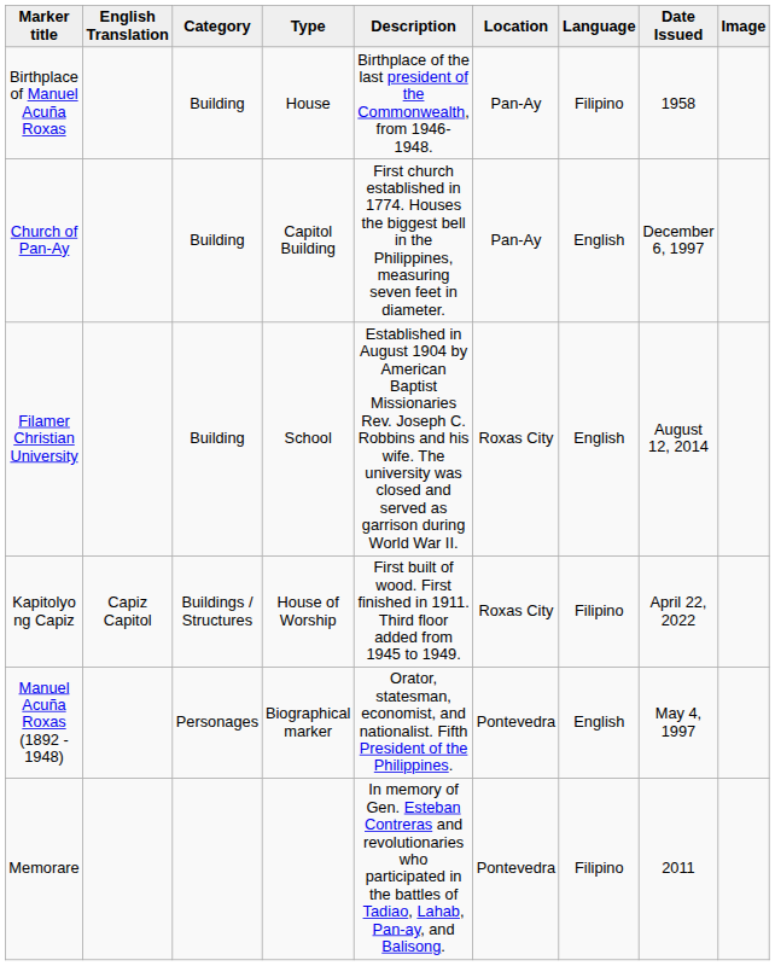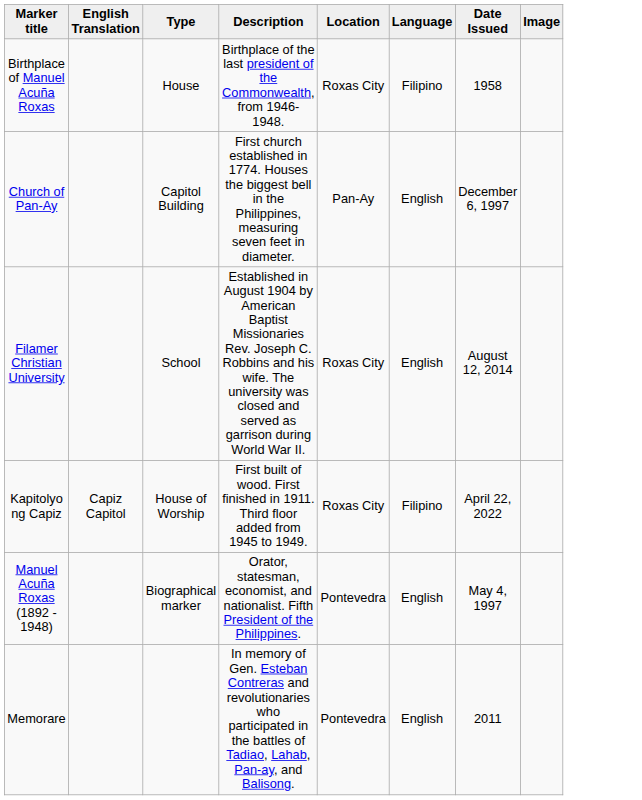 <table class="wikitable" style="width:90%; text-align:center;">
 <tr>
 <th style="width:20%; background:#efefef;">Marker title</th>
 <th style="width:20%; background:#efefef;">English Translation</th>
-<th style="width:10%; background:#efefef;">Category</th>
 <th style="width:10%; background:#efefef;">Type</th>
 <th style="width:20%; background:#efefef;">Description</th>
 <th style="width:20%; background:#efefef;">Location</th>
 <th style="width:10%; background:#efefef;">Language</th>
 <th style="width:10%; background:#efefef;">Date Issued</th>
 <th style="width:10%; background:#efefef;">Image</th>
 </tr>
 <tr>
 <td>Birthplace of <a href='#'>Manuel Acuña Roxas</a></td>
 <td></td>
-<td>Building</td>
 <td>House</td>
 <td>Birthplace of the last <a href='#'>president of the Commonwealth</a>, from 1946-1948.</td>
-<td>Pan-Ay</td>
+<td>Roxas City</td>
 <td>Filipino</td>
 <td>1958</td>
 <td></td>
 </tr>
 <tr>
 <td><a href='#'>Church of Pan-Ay</a></td>
 <td></td>
-<td>Building</td>
 <td>Capitol Building</td>
 <td>First church established in 1774. Houses the biggest bell in the Philippines, measuring seven feet in diameter.</td>
 <td>Pan-Ay</td>
 <td>English</td>
 <td>December 6, 1997</td>
 <td><br></td>
 </tr>
 <tr>
 <td><a href='#'>Filamer Christian University</a></td>
 <td></td>
-<td>Building</td>
 <td>School</td>
 <td>Established in August 1904 by American Baptist Missionaries Rev. Joseph C. Robbins and his wife. The university was closed and served as garrison during World War II.</td>
 <td>Roxas City</td>
 <td>English</td>
 <td>August 12, 2014</td>
 <td></td>
 </tr>
 <tr>
 <td>Kapitolyo ng Capiz</td>
 <td>Capiz Capitol</td>
-<td>Buildings / Structures</td>
 <td>House of Worship</td>
 <td>First built of wood. First finished in 1911. Third floor added from  1945 to 1949.</td>
 <td>Roxas City</td>
 <td>Filipino</td>
 <td>April 22, 2022</td>
 <td></td>
 </tr>
 <tr>
 <td><a href='#'>Manuel Acuña Roxas</a> (1892 - 1948)</td>
 <td></td>
-<td>Personages</td>
 <td>Biographical marker</td>
 <td>Orator, statesman, economist, and nationalist. Fifth <a href='#'>President of the Philippines</a>.</td>
 <td>Pontevedra</td>
 <td>English</td>
 <td>May 4, 1997</td>
 <td></td>
 </tr>
 <tr>
 <td>Memorare</td>
 <td></td>
 <td></td>
-<td></td>
 <td>In memory of Gen. <a href='#'>Esteban Contreras</a> and revolutionaries who participated in the battles of <a href='#'>Tadiao</a>, <a href='#'>Lahab</a>, <a href='#'>Pan-ay</a>, and <a href='#'>Balisong</a>.</td>
 <td>Pontevedra</td>
-<td>Filipino</td>
+<td>English</td>
 <td>2011</td>
 <td></td>
 </tr>
 </table>
